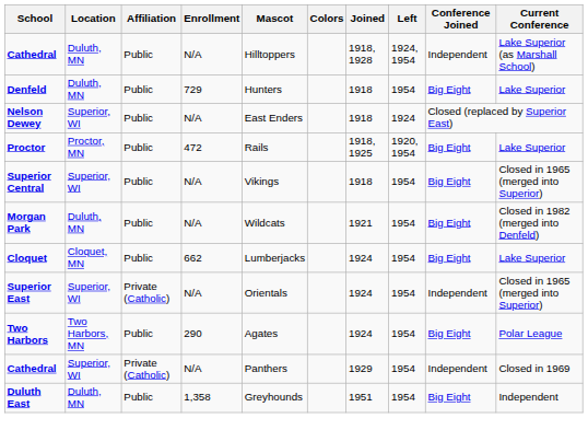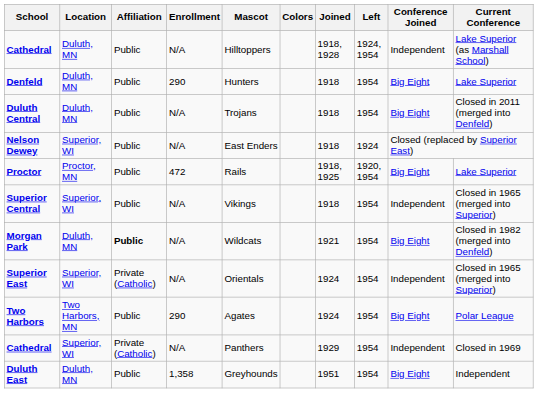 <table class="wikitable sortable">
 <tr>
 <th>School</th>
 <th>Location</th>
 <th>Affiliation</th>
 <th>Enrollment</th>
 <th>Mascot</th>
 <th>Colors</th>
 <th>Joined</th>
 <th>Left</th>
 <th>Conference Joined</th>
 <th>Current Conference</th>
 </tr>
 <tr>
 <td><a href='#'><strong>Cathedral</strong></a></td>
 <td><a href='#'>Duluth, MN</a></td>
 <td>Public</td>
 <td>N/A</td>
 <td>Hilltoppers</td>
 <td> </td>
 <td>1918, 1928</td>
 <td>1924, 1954</td>
 <td>Independent</td>
 <td><a href='#'>Lake Superior</a> (as <a href='#'>Marshall School</a>)</td>
 </tr>
 <tr>
 <td><a href='#'><strong>Denfeld</strong></a></td>
 <td><a href='#'>Duluth, MN</a></td>
 <td>Public</td>
-<td>729</td>
+<td>290</td>
 <td>Hunters</td>
 <td> </td>
 <td>1918</td>
 <td>1954</td>
 <td><a href='#'>Big Eight</a></td>
 <td><a href='#'>Lake Superior</a></td>
+</tr>
+<tr>
+<td><a href='#'><strong>Duluth Central</strong></a></td>
+<td><a href='#'>Duluth, MN</a></td>
+<td>Public</td>
+<td>N/A</td>
+<td>Trojans</td>
+<td> </td>
+<td>1918</td>
+<td>1954</td>
+<td><a href='#'>Big Eight</a></td>
+<td>Closed in 2011 (merged into <a href='#'>Denfeld</a>)</td>
 </tr>
 <tr>
 <td><a href='#'><strong>Nelson Dewey</strong></a></td>
 <td><a href='#'>Superior, WI</a></td>
 <td>Public</td>
 <td>N/A</td>
 <td>East Enders</td>
 <td> </td>
 <td>1918</td>
 <td>1924</td>
 <td colspan="2">Closed (replaced by <a href='#'>Superior East</a>)</td>
 </tr>
 <tr>
 <td><a href='#'><strong>Proctor</strong></a></td>
 <td><a href='#'>Proctor, MN</a></td>
 <td>Public</td>
 <td>472</td>
 <td>Rails</td>
 <td> </td>
 <td>1918, 1925</td>
 <td>1920, 1954</td>
 <td><a href='#'>Big Eight</a></td>
 <td><a href='#'>Lake Superior</a></td>
 </tr>
 <tr>
 <td><a href='#'><strong>Superior Central</strong></a></td>
 <td><a href='#'>Superior, WI</a></td>
 <td>Public</td>
 <td>N/A</td>
 <td>Vikings</td>
 <td> </td>
 <td>1918</td>
 <td>1954</td>
-<td><a href='#'>Big Eight</a></td>
+<td>Independent</td>
 <td>Closed in 1965 (merged into <a href='#'>Superior</a>)</td>
 </tr>
 <tr>
 <td><a href='#'><strong>Morgan Park</strong></a></td>
 <td><a href='#'>Duluth, MN</a></td>
-<td>Public</td>
+<td><strong>Public</strong></td>
 <td>N/A</td>
 <td>Wildcats</td>
 <td> </td>
 <td>1921</td>
 <td>1954</td>
 <td><a href='#'>Big Eight</a></td>
 <td>Closed in 1982 (merged into <a href='#'>Denfeld</a>)</td>
-</tr>
-<tr>
-<td><a href='#'><strong>Cloquet</strong></a></td>
-<td><a href='#'>Cloquet, MN</a></td>
-<td>Public</td>
-<td>662</td>
-<td>Lumberjacks</td>
-<td> </td>
-<td>1924</td>
-<td>1954</td>
-<td><a href='#'>Big Eight</a></td>
-<td><a href='#'>Lake Superior</a></td>
 </tr>
 <tr>
 <td><a href='#'><strong>Superior East</strong></a></td>
 <td><a href='#'>Superior, WI</a></td>
 <td>Private (<a href='#'>Catholic</a>)</td>
 <td>N/A</td>
 <td>Orientals</td>
 <td> </td>
 <td>1924</td>
 <td>1954</td>
 <td>Independent</td>
 <td>Closed in 1965 (merged into <a href='#'>Superior</a>)</td>
 </tr>
 <tr>
 <td><a href='#'><strong>Two Harbors</strong></a></td>
 <td><a href='#'>Two Harbors, MN</a></td>
 <td>Public</td>
 <td>290</td>
 <td>Agates</td>
 <td> </td>
 <td>1924</td>
 <td>1954</td>
 <td><a href='#'>Big Eight</a></td>
 <td><a href='#'>Polar League</a></td>
 </tr>
 <tr>
 <td><a href='#'><strong>Cathedral</strong></a></td>
 <td><a href='#'>Superior, WI</a></td>
 <td>Private (<a href='#'>Catholic</a>)</td>
 <td>N/A</td>
 <td>Panthers</td>
 <td> </td>
 <td>1929</td>
 <td>1954</td>
 <td>Independent</td>
 <td>Closed in 1969</td>
 </tr>
 <tr>
 <td><a href='#'><strong>Duluth East</strong></a></td>
 <td><a href='#'>Duluth, MN</a></td>
 <td>Public</td>
 <td>1,358</td>
 <td>Greyhounds</td>
 <td> </td>
 <td>1951</td>
 <td>1954</td>
 <td><a href='#'>Big Eight</a></td>
 <td>Independent</td>
 </tr>
 </table>
